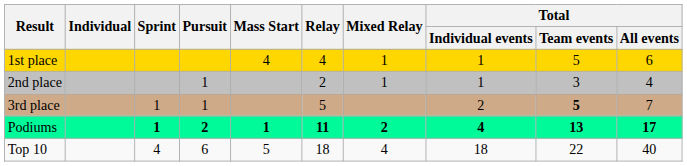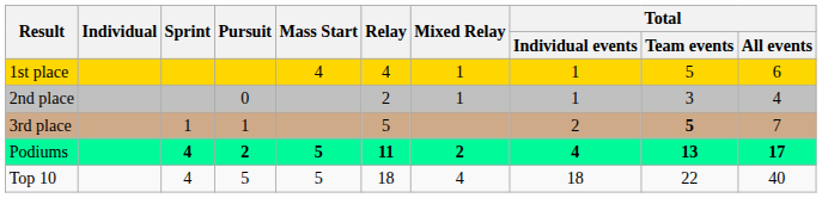 <table class="wikitable" style="text-align: center;">
 <tr align=left bgcolor=#DDDDDD>
 <th rowspan="2">Result</th>
 <th rowspan="2">Individual</th>
 <th rowspan="2">Sprint</th>
 <th rowspan="2">Pursuit</th>
 <th rowspan="2">Mass Start</th>
 <th rowspan="2">Relay</th>
 <th rowspan="2">Mixed Relay</th>
 <th colspan="3">Total</th>
 </tr>
 <tr>
 <th>Individual events</th>
 <th>Team events</th>
 <th>All events</th>
 </tr>
 <tr bgcolor=gold>
 <td align=left>1st place</td>
 <td></td>
 <td></td>
 <td></td>
 <td>4</td>
 <td>4</td>
 <td>1</td>
 <td>1</td>
 <td>5</td>
 <td>6</td>
 </tr>
 <tr bgcolor=silver>
 <td align=left>2nd place</td>
 <td></td>
 <td></td>
-<td>1</td>
+<td>0</td>
 <td></td>
 <td>2</td>
 <td>1</td>
 <td>1</td>
 <td>3</td>
 <td>4</td>
 </tr>
 <tr bgcolor="#CFAA88">
 <td align=left>3rd place</td>
 <td></td>
 <td>1</td>
 <td>1</td>
 <td></td>
 <td>5</td>
 <td></td>
 <td>2</td>
 <td><strong>5</strong></td>
 <td>7</td>
 </tr>
 <tr style="background:#00FA9A;">
 <td align=left>Podiums</td>
 <td></td>
-<td><strong>1</strong></td>
+<td><strong>4</strong></td>
 <td><strong>2</strong></td>
-<td><strong>1</strong></td>
+<td><strong>5</strong></td>
 <td><strong>11</strong></td>
 <td><strong>2</strong></td>
 <td><strong>4</strong></td>
 <td><strong>13</strong></td>
 <td><strong>17</strong></td>
 </tr>
 <tr>
 <td align=left>Top 10</td>
 <td></td>
 <td>4</td>
-<td>6</td>
+<td>5</td>
 <td>5</td>
 <td>18</td>
 <td>4</td>
 <td>18</td>
 <td>22</td>
 <td>40</td>
 </tr>
 </table>
